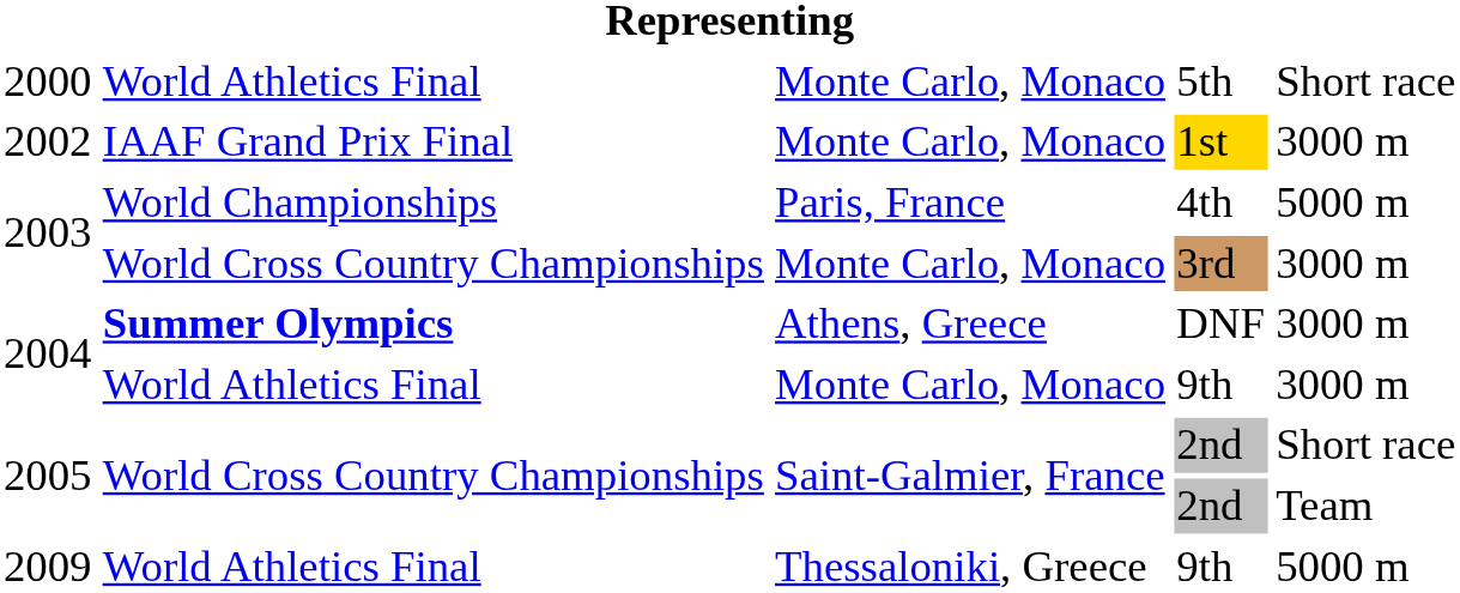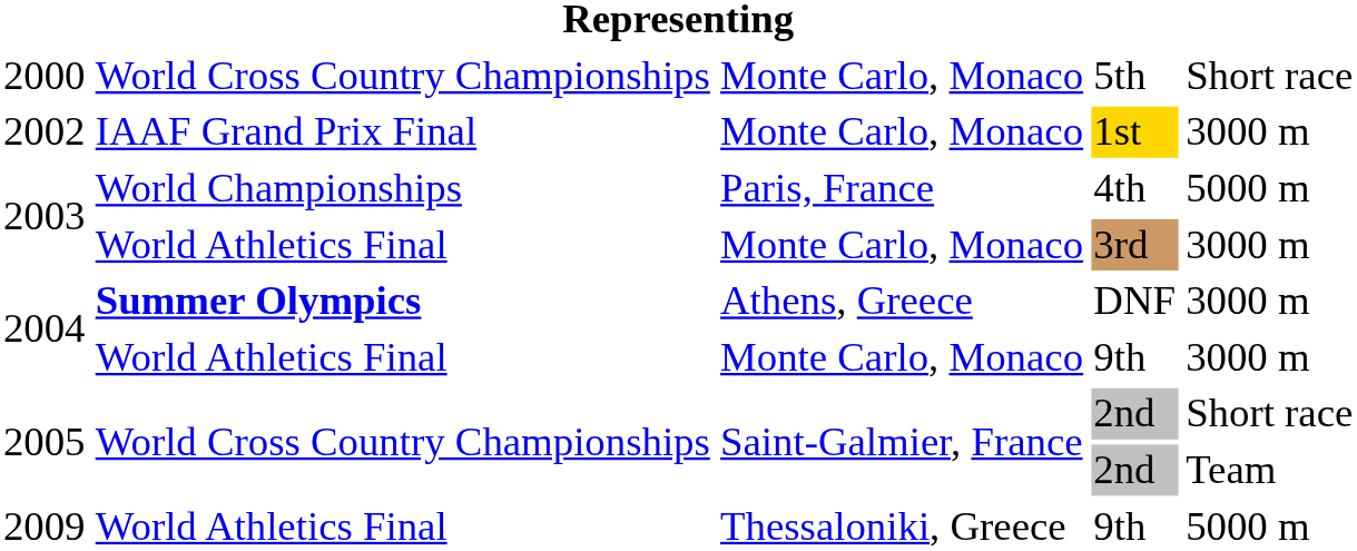 <table>
 <tr>
 <th colspan="5">Representing </th>
 </tr>
 <tr>
 <td>2000</td>
-<td><a href='#'>World Athletics Final</a></td>
+<td><a href='#'>World Cross Country Championships</a></td>
 <td><a href='#'>Monte Carlo</a>, <a href='#'>Monaco</a></td>
 <td>5th</td>
 <td>Short race</td>
 </tr>
 <tr>
 <td>2002</td>
 <td><a href='#'>IAAF Grand Prix Final</a></td>
 <td><a href='#'>Monte Carlo</a>, <a href='#'>Monaco</a></td>
 <td bgcolor="gold">1st</td>
 <td>3000 m</td>
 </tr>
 <tr>
 <td rowspan=2>2003</td>
 <td><a href='#'>World Championships</a></td>
 <td><a href='#'>Paris, France</a></td>
 <td>4th</td>
 <td>5000 m</td>
 </tr>
 <tr>
-<td><a href='#'>World Cross Country Championships</a></td>
+<td><a href='#'>World Athletics Final</a></td>
 <td><a href='#'>Monte Carlo</a>, <a href='#'>Monaco</a></td>
 <td bgcolor="cc9966">3rd</td>
 <td>3000 m</td>
 </tr>
 <tr>
 <td rowspan=2>2004</td>
 <td><strong><a href='#'>Summer Olympics</a></strong></td>
 <td><a href='#'>Athens</a>, <a href='#'>Greece</a></td>
 <td>DNF</td>
 <td>3000 m</td>
 </tr>
 <tr>
 <td><a href='#'>World Athletics Final</a></td>
 <td><a href='#'>Monte Carlo</a>, <a href='#'>Monaco</a></td>
 <td>9th</td>
 <td>3000 m</td>
 </tr>
 <tr>
 <td rowspan=2>2005</td>
 <td rowspan=2><a href='#'>World Cross Country Championships</a></td>
 <td rowspan=2><a href='#'>Saint-Galmier</a>, <a href='#'>France</a></td>
 <td bgcolor="silver">2nd</td>
 <td>Short race</td>
 </tr>
 <tr>
 <td bgcolor="silver">2nd</td>
 <td>Team</td>
 </tr>
 <tr>
 <td>2009</td>
 <td><a href='#'>World Athletics Final</a></td>
 <td><a href='#'>Thessaloniki</a>, Greece</td>
 <td>9th</td>
 <td>5000 m</td>
 </tr>
 </table>
